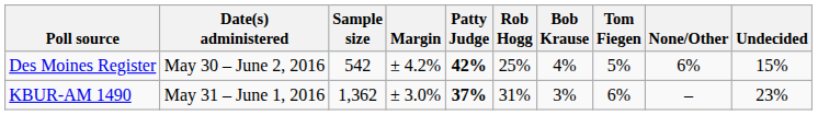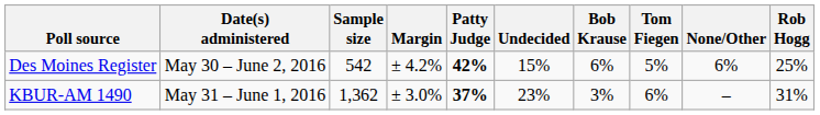 <table class="wikitable" style="font-size:90%;text-align:center;">
 <tr valign=bottom style="font-size:90%;">
 <th>Poll source</th>
 <th>Date(s)<br>administered</th>
 <th>Sample<br>size</th>
 <th>Margin<br></th>
 <th>Patty<br>Judge</th>
-<th>Rob<br>Hogg</th>
+<th>Undecided</th>
 <th>Bob<br>Krause</th>
 <th>Tom<br>Fiegen</th>
 <th>None/Other</th>
-<th>Undecided</th>
+<th>Rob<br>Hogg</th>
 </tr>
 <tr>
 <td align=left><a href='#'>Des Moines Register</a></td>
 <td>May 30 – June 2, 2016</td>
 <td>542</td>
 <td>± 4.2%</td>
 <td><strong>42%</strong></td>
-<td>25%</td>
-<td>4%</td>
+<td>15%</td>
+<td>6%</td>
 <td>5%</td>
 <td>6%</td>
-<td>15%</td>
+<td>25%</td>
 </tr>
 <tr>
 <td align=left><a href='#'>KBUR-AM 1490</a></td>
 <td>May 31 – June 1, 2016</td>
 <td>1,362</td>
 <td>± 3.0%</td>
 <td><strong>37%</strong></td>
-<td>31%</td>
+<td>23%</td>
 <td>3%</td>
 <td>6%</td>
 <td>–</td>
-<td>23%</td>
+<td>31%</td>
 </tr>
 </table>
